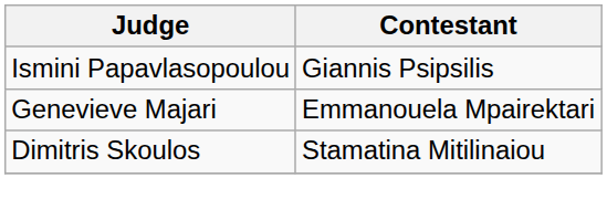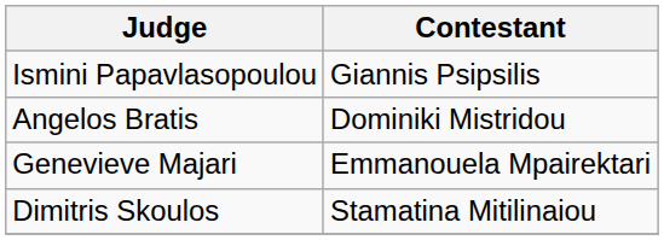 <table class="wikitable">
 <tr>
 <th>Judge</th>
 <th>Contestant</th>
 </tr>
 <tr>
 <td>Ismini Papavlasopoulou</td>
 <td>Giannis Psipsilis</td>
+</tr>
+<tr>
+<td>Angelos Bratis</td>
+<td>Dominiki Mistridou</td>
 </tr>
 <tr>
 <td>Genevieve Majari</td>
 <td>Emmanouela Mpairektari</td>
 </tr>
 <tr>
 <td>Dimitris Skoulos</td>
 <td>Stamatina Mitilinaiou</td>
 </tr>
 <tr>
 </tr>
 </table>
